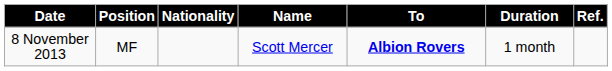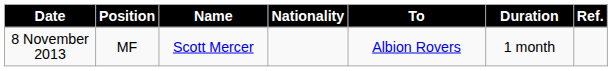 <table class="wikitable"  style="text-align:center; font-size:90%; ">
 <tr>
 <th style="background:#000000; color:#FFFFFF; width:100px;">Date</th>
 <th style="background:#000000; color:#FFFFFF; width:50px;">Position</th>
+<th style="background:#000000; color:#FFFFFF; width:150px;">Name</th>
 <th style="background:#000000; color:#FFFFFF; width:50px;">Nationality</th>
-<th style="background:#000000; color:#FFFFFF; width:150px;">Name</th>
 <th style="background:#000000; color:#FFFFFF; width:200px;">To</th>
 <th style="background:#000000; color:#FFFFFF; width:100px;">Duration</th>
 <th style="background:#000000; color:#FFFFFF; width:25px;">Ref.</th>
 </tr>
 <tr>
 <td>8 November 2013</td>
 <td>MF</td>
+<td><a href='#'>Scott Mercer</a></td>
 <td></td>
-<td><a href='#'>Scott Mercer</a></td>
-<td><strong><a href='#'>Albion Rovers</a></strong></td>
+<td><a href='#'>Albion Rovers</a></td>
 <td>1 month</td>
 <td></td>
 </tr>
 </table>
